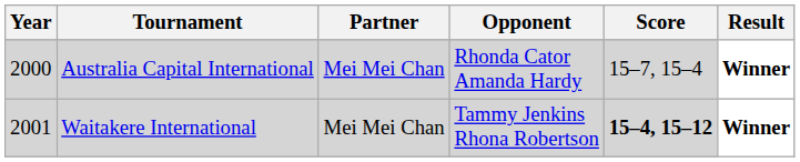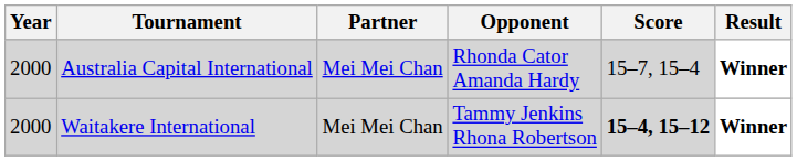 <table class="sortable wikitable" style="font-size: 90%;">
 <tr>
 <th>Year</th>
 <th>Tournament</th>
 <th>Partner</th>
 <th>Opponent</th>
 <th>Score</th>
 <th>Result</th>
 </tr>
 <tr style="background:#D5D5D5">
 <td align="center">2000</td>
 <td align="left"><a href='#'>Australia Capital International</a></td>
 <td align="left"> <a href='#'>Mei Mei Chan</a></td>
 <td align="left"> <a href='#'>Rhonda Cator</a><br> <a href='#'>Amanda Hardy</a></td>
 <td align="left">15–7, 15–4</td>
 <td style="text-align:left; background:white"> <strong>Winner</strong></td>
 </tr>
 <tr style="background:#D5D5D5">
-<td align="center">2001</td>
+<td align="center">2000</td>
 <td align="left"><a href='#'>Waitakere International</a></td>
 <td align="left"> Mei Mei Chan</td>
 <td align="left"> <a href='#'>Tammy Jenkins</a><br> <a href='#'>Rhona Robertson</a></td>
 <td align="left"><strong>15–4, 15–12</strong></td>
 <td style="text-align:left; background:white"> <strong>Winner</strong></td>
 </tr>
 </table>
